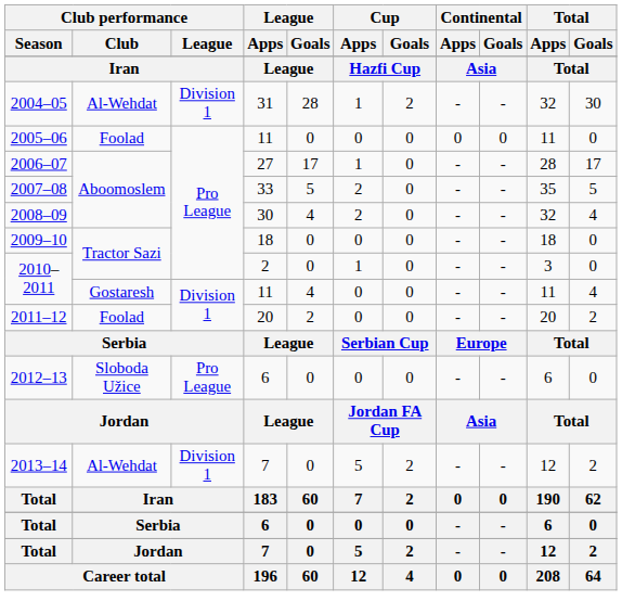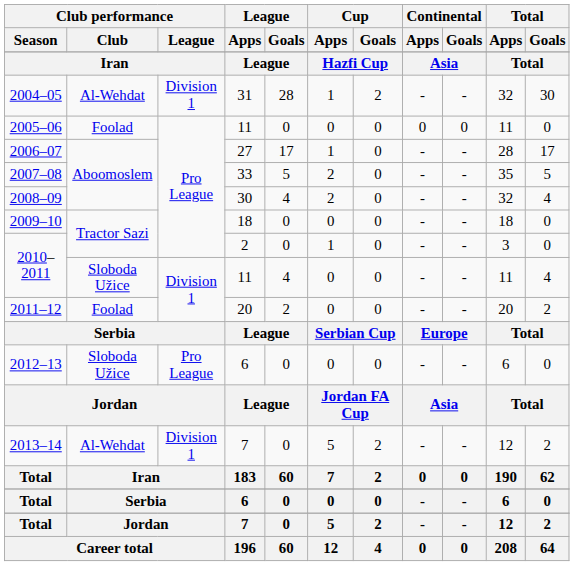 <table class="wikitable" style="text-align:center">
 <tr>
 <th colspan=3>Club performance</th>
 <th colspan=2>League</th>
 <th colspan=2>Cup</th>
 <th colspan=2>Continental</th>
 <th colspan=2>Total</th>
 </tr>
 <tr>
 <th>Season</th>
 <th>Club</th>
 <th>League</th>
 <th>Apps</th>
 <th>Goals</th>
 <th>Apps</th>
 <th>Goals</th>
 <th>Apps</th>
 <th>Goals</th>
 <th>Apps</th>
 <th>Goals</th>
 </tr>
 <tr>
 </tr>
 <tr>
 <th colspan=3>Iran</th>
 <th colspan=2>League</th>
 <th colspan=2><a href='#'>Hazfi Cup</a></th>
 <th colspan=2><a href='#'>Asia</a></th>
 <th colspan=2>Total</th>
 </tr>
 <tr>
 <td><a href='#'>2004–05</a></td>
 <td><a href='#'>Al-Wehdat</a></td>
 <td rowspan="1"><a href='#'>Division 1</a></td>
 <td>31</td>
 <td>28</td>
 <td>1</td>
 <td>2</td>
 <td>-</td>
 <td>-</td>
 <td>32</td>
 <td>30</td>
 </tr>
 <tr>
 <td><a href='#'>2005–06</a></td>
 <td><a href='#'>Foolad</a></td>
 <td rowspan="6"><a href='#'>Pro League</a></td>
 <td>11</td>
 <td>0</td>
 <td>0</td>
 <td>0</td>
 <td>0</td>
 <td>0</td>
 <td>11</td>
 <td>0</td>
 </tr>
 <tr>
 <td><a href='#'>2006–07</a></td>
 <td rowspan="3"><a href='#'>Aboomoslem</a></td>
 <td>27</td>
 <td>17</td>
 <td>1</td>
 <td>0</td>
 <td>-</td>
 <td>-</td>
 <td>28</td>
 <td>17</td>
 </tr>
 <tr>
 <td><a href='#'>2007–08</a></td>
 <td>33</td>
 <td>5</td>
 <td>2</td>
 <td>0</td>
 <td>-</td>
 <td>-</td>
 <td>35</td>
 <td>5</td>
 </tr>
 <tr>
 <td><a href='#'>2008–09</a></td>
 <td>30</td>
 <td>4</td>
 <td>2</td>
 <td>0</td>
 <td>-</td>
 <td>-</td>
 <td>32</td>
 <td>4</td>
 </tr>
 <tr>
 <td><a href='#'>2009–10</a></td>
 <td rowspan="2"><a href='#'>Tractor Sazi</a></td>
 <td>18</td>
 <td>0</td>
 <td>0</td>
 <td>0</td>
 <td>-</td>
 <td>-</td>
 <td>18</td>
 <td>0</td>
 </tr>
 <tr>
 <td rowspan="2"><a href='#'>2010</a>–<a href='#'>2011</a></td>
 <td>2</td>
 <td>0</td>
 <td>1</td>
 <td>0</td>
 <td>-</td>
 <td>-</td>
 <td>3</td>
 <td>0</td>
 </tr>
 <tr>
-<td><a href='#'>Gostaresh</a></td>
+<td><a href='#'>Sloboda Užice</a></td>
 <td rowspan="2"><a href='#'>Division 1</a></td>
 <td>11</td>
 <td>4</td>
 <td>0</td>
 <td>0</td>
 <td>-</td>
 <td>-</td>
 <td>11</td>
 <td>4</td>
 </tr>
 <tr>
 <td><a href='#'>2011–12</a></td>
 <td><a href='#'>Foolad</a></td>
 <td>20</td>
 <td>2</td>
 <td>0</td>
 <td>0</td>
 <td>-</td>
 <td>-</td>
 <td>20</td>
 <td>2</td>
 </tr>
 <tr>
 <th colspan=3>Serbia</th>
 <th colspan=2>League</th>
 <th colspan=2><a href='#'>Serbian Cup</a></th>
 <th colspan=2><a href='#'>Europe</a></th>
 <th colspan=2>Total</th>
 </tr>
 <tr>
 <td><a href='#'>2012–13</a></td>
 <td><a href='#'>Sloboda Užice</a></td>
 <td><a href='#'>Pro League</a></td>
 <td>6</td>
 <td>0</td>
 <td>0</td>
 <td>0</td>
 <td>-</td>
 <td>-</td>
 <td>6</td>
 <td>0</td>
 </tr>
 <tr>
 <th colspan=3>Jordan</th>
 <th colspan=2>League</th>
 <th colspan=2><a href='#'>Jordan FA Cup</a></th>
 <th colspan=2><a href='#'>Asia</a></th>
 <th colspan=2>Total</th>
 </tr>
 <tr>
 <td><a href='#'>2013–14</a></td>
 <td><a href='#'>Al-Wehdat</a></td>
 <td rowspan="1"><a href='#'>Division 1</a></td>
 <td>7</td>
 <td>0</td>
 <td>5</td>
 <td>2</td>
 <td>-</td>
 <td>-</td>
 <td>12</td>
 <td>2</td>
 </tr>
 <tr>
 <th rowspan=1>Total</th>
 <th colspan=2>Iran</th>
 <th>183</th>
 <th>60</th>
 <th>7</th>
 <th>2</th>
 <th>0</th>
 <th>0</th>
 <th>190</th>
 <th>62</th>
 </tr>
 <tr>
 </tr>
 <tr>
 <th rowspan=1>Total</th>
 <th colspan=2>Serbia</th>
 <th>6</th>
 <th>0</th>
 <th>0</th>
 <th>0</th>
 <th>-</th>
 <th>-</th>
 <th>6</th>
 <th>0</th>
 </tr>
 <tr>
 </tr>
 <tr>
 <th rowspan=1>Total</th>
 <th colspan=2>Jordan</th>
 <th>7</th>
 <th>0</th>
 <th>5</th>
 <th>2</th>
 <th>-</th>
 <th>-</th>
 <th>12</th>
 <th>2</th>
 </tr>
 <tr>
 <th colspan=3>Career total</th>
 <th>196</th>
 <th>60</th>
 <th>12</th>
 <th>4</th>
 <th>0</th>
 <th>0</th>
 <th>208</th>
 <th>64</th>
 </tr>
 </table>
